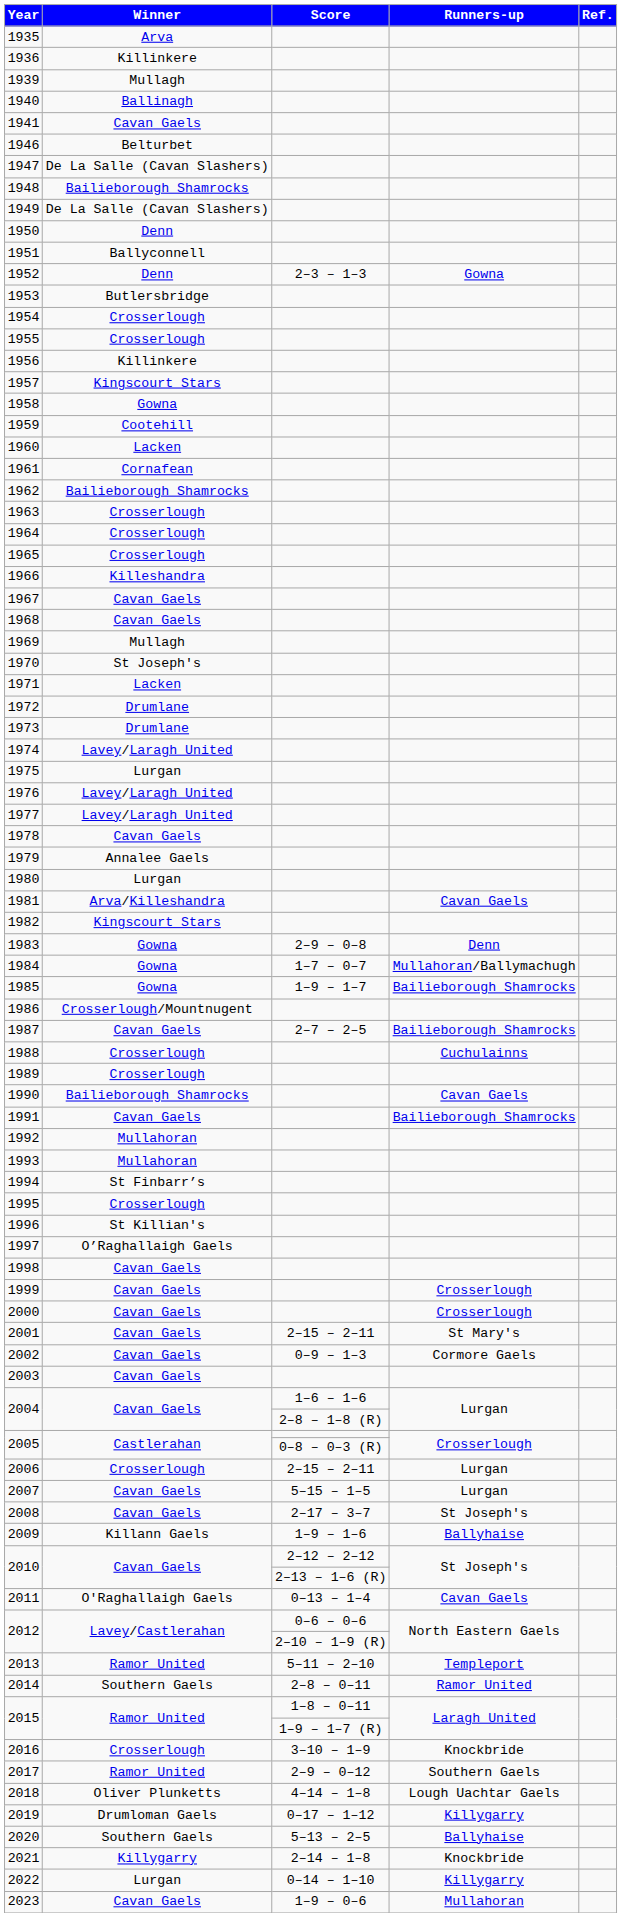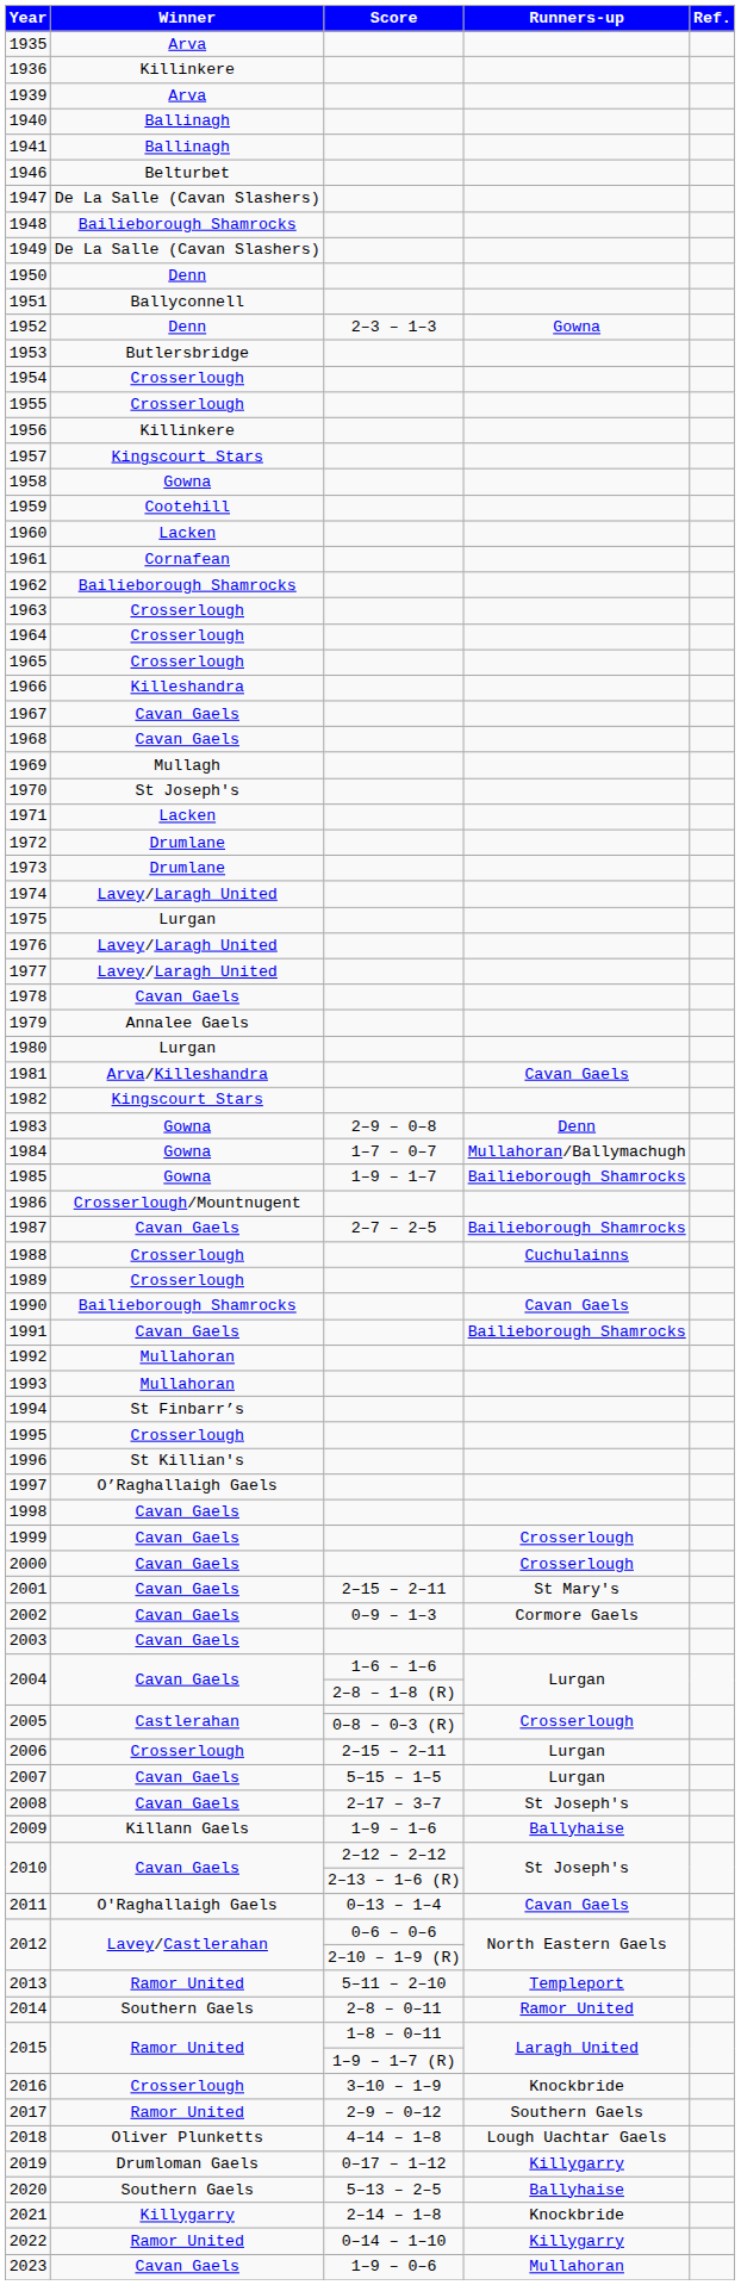 <table class="wikitable" style="text-align:center;">
 <tr>
 <th style="background:blue;color:white;">Year</th>
 <th style="background:blue;color:white;">Winner</th>
 <th style="background:blue;color:white;">Score</th>
 <th style="background:blue;color:white;">Runners-up</th>
 <th style="background:blue;color:white;">Ref.</th>
 </tr>
 <tr>
 <td>1935</td>
 <td><a href='#'>Arva</a></td>
 <td></td>
 <td></td>
 <td></td>
 </tr>
 <tr>
 <td>1936</td>
 <td>Killinkere</td>
 <td></td>
 <td></td>
 <td></td>
 </tr>
 <tr>
 <td>1939</td>
-<td>Mullagh</td>
+<td><a href='#'>Arva</a></td>
 <td></td>
 <td></td>
 <td></td>
 </tr>
 <tr>
 <td>1940</td>
 <td><a href='#'>Ballinagh</a></td>
 <td></td>
 <td></td>
 <td></td>
 </tr>
 <tr>
 <td>1941</td>
-<td><a href='#'>Cavan Gaels</a></td>
+<td><a href='#'>Ballinagh</a></td>
 <td></td>
 <td></td>
 <td></td>
 </tr>
 <tr>
 <td>1946</td>
 <td>Belturbet</td>
 <td></td>
 <td></td>
 <td></td>
 </tr>
 <tr>
 <td>1947</td>
 <td>De La Salle (Cavan Slashers)</td>
 <td></td>
 <td></td>
 <td></td>
 </tr>
 <tr>
 <td>1948</td>
 <td><a href='#'>Bailieborough Shamrocks</a></td>
 <td></td>
 <td></td>
 <td></td>
 </tr>
 <tr>
 <td>1949</td>
 <td>De La Salle (Cavan Slashers)</td>
 <td></td>
 <td></td>
 <td></td>
 </tr>
 <tr>
 <td>1950</td>
 <td><a href='#'>Denn</a></td>
 <td></td>
 <td></td>
 <td></td>
 </tr>
 <tr>
 <td>1951</td>
 <td>Ballyconnell</td>
 <td></td>
 <td></td>
 <td></td>
 </tr>
 <tr>
 <td>1952</td>
 <td><a href='#'>Denn</a></td>
 <td>2–3 – 1–3</td>
 <td><a href='#'>Gowna</a></td>
 <td></td>
 </tr>
 <tr>
 <td>1953</td>
 <td>Butlersbridge</td>
 <td></td>
 <td></td>
 <td></td>
 </tr>
 <tr>
 <td>1954</td>
 <td><a href='#'>Crosserlough</a></td>
 <td></td>
 <td></td>
 <td></td>
 </tr>
 <tr>
 <td>1955</td>
 <td><a href='#'>Crosserlough</a></td>
 <td></td>
 <td></td>
 <td></td>
 </tr>
 <tr>
 <td>1956</td>
 <td>Killinkere</td>
 <td></td>
 <td></td>
 <td></td>
 </tr>
 <tr>
 <td>1957</td>
 <td><a href='#'>Kingscourt Stars</a></td>
 <td></td>
 <td></td>
 <td></td>
 </tr>
 <tr>
 <td>1958</td>
 <td><a href='#'>Gowna</a></td>
 <td></td>
 <td></td>
 <td></td>
 </tr>
 <tr>
 <td>1959</td>
 <td><a href='#'>Cootehill</a></td>
 <td></td>
 <td></td>
 <td></td>
 </tr>
 <tr>
 <td>1960</td>
 <td><a href='#'>Lacken</a></td>
 <td></td>
 <td></td>
 <td></td>
 </tr>
 <tr>
 <td>1961</td>
 <td><a href='#'>Cornafean</a></td>
 <td></td>
 <td></td>
 <td></td>
 </tr>
 <tr>
 <td>1962</td>
 <td><a href='#'>Bailieborough Shamrocks</a></td>
 <td></td>
 <td></td>
 <td></td>
 </tr>
 <tr>
 <td>1963</td>
 <td><a href='#'>Crosserlough</a></td>
 <td></td>
 <td></td>
 <td></td>
 </tr>
 <tr>
 <td>1964</td>
 <td><a href='#'>Crosserlough</a></td>
 <td></td>
 <td></td>
 <td></td>
 </tr>
 <tr>
 <td>1965</td>
 <td><a href='#'>Crosserlough</a></td>
 <td></td>
 <td></td>
 <td></td>
 </tr>
 <tr>
 <td>1966</td>
 <td><a href='#'>Killeshandra</a></td>
 <td></td>
 <td></td>
 <td></td>
 </tr>
 <tr>
 <td>1967</td>
 <td><a href='#'>Cavan Gaels</a></td>
 <td></td>
 <td></td>
 <td></td>
 </tr>
 <tr>
 <td>1968</td>
 <td><a href='#'>Cavan Gaels</a></td>
 <td></td>
 <td></td>
 <td></td>
 </tr>
 <tr>
 <td>1969</td>
 <td>Mullagh</td>
 <td></td>
 <td></td>
 <td></td>
 </tr>
 <tr>
 <td>1970</td>
 <td>St Joseph's</td>
 <td></td>
 <td></td>
 <td></td>
 </tr>
 <tr>
 <td>1971</td>
 <td><a href='#'>Lacken</a></td>
 <td></td>
 <td></td>
 <td></td>
 </tr>
 <tr>
 <td>1972</td>
 <td><a href='#'>Drumlane</a></td>
 <td></td>
 <td></td>
 <td></td>
 </tr>
 <tr>
 <td>1973</td>
 <td><a href='#'>Drumlane</a></td>
 <td></td>
 <td></td>
 <td></td>
 </tr>
 <tr>
 <td>1974</td>
 <td><a href='#'>Lavey</a>/<a href='#'>Laragh United</a></td>
 <td></td>
 <td></td>
 <td></td>
 </tr>
 <tr>
 <td>1975</td>
 <td>Lurgan</td>
 <td></td>
 <td></td>
 <td></td>
 </tr>
 <tr>
 <td>1976</td>
 <td><a href='#'>Lavey</a>/<a href='#'>Laragh United</a></td>
 <td></td>
 <td></td>
 <td></td>
 </tr>
 <tr>
 <td>1977</td>
 <td><a href='#'>Lavey</a>/<a href='#'>Laragh United</a></td>
 <td></td>
 <td></td>
 <td></td>
 </tr>
 <tr>
 <td>1978</td>
 <td><a href='#'>Cavan Gaels</a></td>
 <td></td>
 <td></td>
 <td></td>
 </tr>
 <tr>
 <td>1979</td>
 <td>Annalee Gaels</td>
 <td></td>
 <td></td>
 <td></td>
 </tr>
 <tr>
 <td>1980</td>
 <td>Lurgan</td>
 <td></td>
 <td></td>
 <td></td>
 </tr>
 <tr>
 <td>1981</td>
 <td><a href='#'>Arva</a>/<a href='#'>Killeshandra</a></td>
 <td></td>
 <td><a href='#'>Cavan Gaels</a></td>
 <td></td>
 </tr>
 <tr>
 <td>1982</td>
 <td><a href='#'>Kingscourt Stars</a></td>
 <td></td>
 <td></td>
 <td></td>
 </tr>
 <tr>
 <td>1983</td>
 <td><a href='#'>Gowna</a></td>
 <td>2–9 – 0–8</td>
 <td><a href='#'>Denn</a></td>
 <td></td>
 </tr>
 <tr>
 <td>1984</td>
 <td><a href='#'>Gowna</a></td>
 <td>1–7 – 0–7</td>
 <td><a href='#'>Mullahoran</a>/Ballymachugh</td>
 <td></td>
 </tr>
 <tr>
 <td>1985</td>
 <td><a href='#'>Gowna</a></td>
 <td>1–9 – 1–7</td>
 <td><a href='#'>Bailieborough Shamrocks</a></td>
 <td></td>
 </tr>
 <tr>
 <td>1986</td>
 <td><a href='#'>Crosserlough</a>/Mountnugent</td>
 <td></td>
 <td></td>
 <td></td>
 </tr>
 <tr>
 <td>1987</td>
 <td><a href='#'>Cavan Gaels</a></td>
 <td>2–7 – 2–5</td>
 <td><a href='#'>Bailieborough Shamrocks</a></td>
 <td></td>
 </tr>
 <tr>
 <td>1988</td>
 <td><a href='#'>Crosserlough</a></td>
 <td></td>
 <td><a href='#'>Cuchulainns</a></td>
 <td></td>
 </tr>
 <tr>
 <td>1989</td>
 <td><a href='#'>Crosserlough</a></td>
 <td></td>
 <td></td>
 <td></td>
 </tr>
 <tr>
 <td>1990</td>
 <td><a href='#'>Bailieborough Shamrocks</a></td>
 <td></td>
 <td><a href='#'>Cavan Gaels</a></td>
 <td></td>
 </tr>
 <tr>
 <td>1991</td>
 <td><a href='#'>Cavan Gaels</a></td>
 <td></td>
 <td><a href='#'>Bailieborough Shamrocks</a></td>
 <td></td>
 </tr>
 <tr>
 <td>1992</td>
 <td><a href='#'>Mullahoran</a></td>
 <td></td>
 <td></td>
 <td></td>
 </tr>
 <tr>
 <td>1993</td>
 <td><a href='#'>Mullahoran</a></td>
 <td></td>
 <td></td>
 <td></td>
 </tr>
 <tr>
 <td>1994</td>
 <td>St Finbarr’s</td>
 <td></td>
 <td></td>
 <td></td>
 </tr>
 <tr>
 <td>1995</td>
 <td><a href='#'>Crosserlough</a></td>
 <td></td>
 <td></td>
 <td></td>
 </tr>
 <tr>
 <td>1996</td>
 <td>St Killian's</td>
 <td></td>
 <td></td>
 <td></td>
 </tr>
 <tr>
 <td>1997</td>
 <td>O’Raghallaigh Gaels</td>
 <td></td>
 <td></td>
 <td></td>
 </tr>
 <tr>
 <td>1998</td>
 <td><a href='#'>Cavan Gaels</a></td>
 <td></td>
 <td></td>
 <td></td>
 </tr>
 <tr>
 <td>1999</td>
 <td><a href='#'>Cavan Gaels</a></td>
 <td></td>
 <td><a href='#'>Crosserlough</a></td>
 <td></td>
 </tr>
 <tr>
 <td>2000</td>
 <td><a href='#'>Cavan Gaels</a></td>
 <td></td>
 <td><a href='#'>Crosserlough</a></td>
 <td></td>
 </tr>
 <tr>
 <td>2001</td>
 <td><a href='#'>Cavan Gaels</a></td>
 <td>2–15 – 2–11</td>
 <td>St Mary's</td>
 <td></td>
 </tr>
 <tr>
 <td>2002</td>
 <td><a href='#'>Cavan Gaels</a></td>
 <td>0–9 – 1–3</td>
 <td>Cormore Gaels</td>
 <td></td>
 </tr>
 <tr>
 <td>2003</td>
 <td><a href='#'>Cavan Gaels</a></td>
 <td></td>
 <td></td>
 <td></td>
 </tr>
 <tr>
 <td rowspan="2">2004</td>
 <td rowspan="2"><a href='#'>Cavan Gaels</a></td>
 <td>1–6 – 1–6</td>
 <td rowspan="2">Lurgan</td>
 <td rowspan="2"></td>
 </tr>
 <tr>
 <td>2–8 – 1–8 (R)</td>
 </tr>
 <tr>
 <td rowspan="2">2005</td>
 <td rowspan="2"><a href='#'>Castlerahan</a></td>
 <td></td>
 <td rowspan="2"><a href='#'>Crosserlough</a></td>
 <td rowspan="2"></td>
 </tr>
 <tr>
 <td>0–8 – 0–3 (R)</td>
 </tr>
 <tr>
 <td>2006</td>
 <td><a href='#'>Crosserlough</a></td>
 <td>2–15 – 2–11</td>
 <td>Lurgan</td>
 <td></td>
 </tr>
 <tr>
 <td>2007</td>
 <td><a href='#'>Cavan Gaels</a></td>
 <td>5–15 – 1–5</td>
 <td>Lurgan</td>
 <td></td>
 </tr>
 <tr>
 <td>2008</td>
 <td><a href='#'>Cavan Gaels</a></td>
 <td>2–17 – 3–7</td>
 <td>St Joseph's</td>
 <td></td>
 </tr>
 <tr>
 <td>2009</td>
 <td>Killann Gaels</td>
 <td>1–9 – 1–6</td>
 <td><a href='#'>Ballyhaise</a></td>
 <td></td>
 </tr>
 <tr>
 <td rowspan="2">2010</td>
 <td rowspan="2"><a href='#'>Cavan Gaels</a></td>
 <td>2–12 – 2–12</td>
 <td rowspan="2">St Joseph's</td>
 <td rowspan="2"></td>
 </tr>
 <tr>
 <td>2–13 – 1–6 (R)</td>
 </tr>
 <tr>
 <td>2011</td>
 <td>O'Raghallaigh Gaels</td>
 <td>0–13 – 1–4</td>
 <td><a href='#'>Cavan Gaels</a></td>
 <td></td>
 </tr>
 <tr>
 <td rowspan="2">2012</td>
 <td rowspan="2"><a href='#'>Lavey</a>/<a href='#'>Castlerahan</a></td>
 <td>0–6 – 0–6</td>
 <td rowspan="2">North Eastern Gaels</td>
 <td rowspan="2"></td>
 </tr>
 <tr>
 <td>2–10 – 1–9 (R)</td>
 </tr>
 <tr>
 <td>2013</td>
 <td><a href='#'>Ramor United</a></td>
 <td>5–11 – 2–10</td>
 <td><a href='#'>Templeport</a></td>
 <td></td>
 </tr>
 <tr>
 <td>2014</td>
 <td>Southern Gaels</td>
 <td>2–8 – 0–11</td>
 <td><a href='#'>Ramor United</a></td>
 <td></td>
 </tr>
 <tr>
 <td rowspan="2">2015</td>
 <td rowspan="2"><a href='#'>Ramor United</a></td>
 <td>1–8 – 0–11</td>
 <td rowspan="2"><a href='#'>Laragh United</a></td>
 <td rowspan="2"></td>
 </tr>
 <tr>
 <td>1–9 – 1–7 (R)</td>
 </tr>
 <tr>
 <td>2016</td>
 <td><a href='#'>Crosserlough</a></td>
 <td>3–10 – 1–9</td>
 <td>Knockbride</td>
 <td></td>
 </tr>
 <tr>
 <td>2017</td>
 <td><a href='#'>Ramor United</a></td>
 <td>2–9 – 0–12</td>
 <td>Southern Gaels</td>
 <td></td>
 </tr>
 <tr>
 <td>2018</td>
 <td>Oliver Plunketts</td>
 <td>4–14 – 1–8</td>
 <td>Lough Uachtar Gaels</td>
 <td></td>
 </tr>
 <tr>
 <td>2019</td>
 <td>Drumloman Gaels</td>
 <td>0–17 – 1–12</td>
 <td><a href='#'>Killygarry</a></td>
 <td></td>
 </tr>
 <tr>
 <td>2020</td>
 <td>Southern Gaels</td>
 <td>5–13 – 2–5</td>
 <td><a href='#'>Ballyhaise</a></td>
 <td></td>
 </tr>
 <tr>
 <td>2021</td>
 <td><a href='#'>Killygarry</a></td>
 <td>2–14 – 1–8</td>
 <td>Knockbride</td>
 <td></td>
 </tr>
 <tr>
 <td>2022</td>
-<td>Lurgan</td>
+<td><a href='#'>Ramor United</a></td>
 <td>0–14 – 1–10</td>
 <td><a href='#'>Killygarry</a></td>
 <td></td>
 </tr>
 <tr>
 <td>2023</td>
 <td><a href='#'>Cavan Gaels</a></td>
 <td>1–9 – 0–6</td>
 <td><a href='#'>Mullahoran</a></td>
 <td></td>
 </tr>
 </table>
